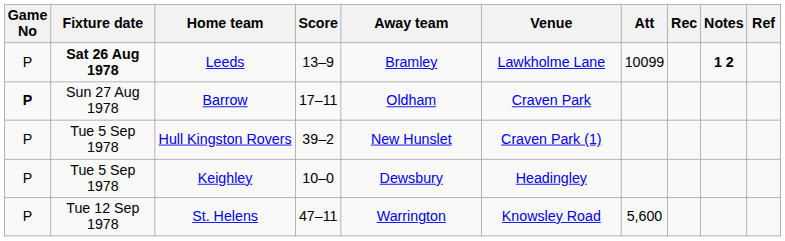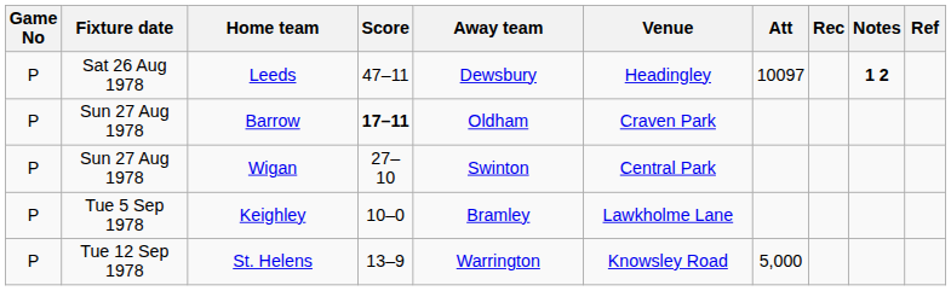 <table class="wikitable" style="text-align:center;">
 <tr>
 <th width=20 abbr="No">Game No</th>
 <th width=110 abbr="Date">Fixture date</th>
 <th width=150 abbr="Home team">Home team</th>
 <th width=40 abbr="Score">Score</th>
 <th width=150 abbr="Away team">Away team</th>
 <th width=150 abbr="Venue">Venue</th>
 <th width=30 abbr="Att">Att</th>
 <th width=30 abbr="Rec">Rec</th>
 <th width=20 abbr="Notes">Notes</th>
 <th width=30 abbr="Ref">Ref</th>
 </tr>
 <tr>
 <td>P</td>
-<td><strong>Sat 26 Aug 1978</strong></td>
+<td>Sat 26 Aug 1978</td>
 <td><a href='#'>Leeds</a></td>
-<td>13–9</td>
-<td><a href='#'>Bramley</a></td>
-<td><a href='#'>Lawkholme Lane</a></td>
-<td>10099</td>
+<td>47–11</td>
+<td><a href='#'>Dewsbury</a></td>
+<td><a href='#'>Headingley</a></td>
+<td>10097</td>
 <td></td>
 <td><strong>1 2</strong></td>
 <td></td>
 </tr>
 <tr>
-<td><strong>P</strong></td>
+<td>P</td>
 <td>Sun 27 Aug 1978</td>
 <td><a href='#'>Barrow</a></td>
-<td>17–11</td>
+<td><strong>17–11</strong></td>
 <td><a href='#'>Oldham</a></td>
 <td><a href='#'>Craven Park</a></td>
 <td></td>
 <td></td>
 <td></td>
 <td></td>
 </tr>
 <tr>
 <td>P</td>
-<td>Tue 5 Sep 1978</td>
-<td><a href='#'>Hull Kingston Rovers</a></td>
-<td>39–2</td>
-<td><a href='#'>New Hunslet</a></td>
-<td><a href='#'>Craven Park (1)</a></td>
+<td>Sun 27 Aug 1978</td>
+<td><a href='#'>Wigan</a></td>
+<td>27–10</td>
+<td><a href='#'>Swinton</a></td>
+<td><a href='#'>Central Park</a></td>
 <td></td>
 <td></td>
 <td></td>
 <td></td>
 </tr>
 <tr>
 <td>P</td>
 <td>Tue 5 Sep 1978</td>
 <td><a href='#'>Keighley</a></td>
 <td>10–0</td>
-<td><a href='#'>Dewsbury</a></td>
-<td><a href='#'>Headingley</a></td>
+<td><a href='#'>Bramley</a></td>
+<td><a href='#'>Lawkholme Lane</a></td>
 <td></td>
 <td></td>
 <td></td>
 <td></td>
 </tr>
 <tr>
 <td>P</td>
 <td>Tue 12 Sep 1978</td>
 <td><a href='#'>St. Helens</a></td>
-<td>47–11</td>
+<td>13–9</td>
 <td><a href='#'>Warrington</a></td>
 <td><a href='#'>Knowsley Road</a></td>
-<td>5,600</td>
+<td>5,000</td>
 <td></td>
 <td></td>
 <td></td>
 </tr>
 </table>
